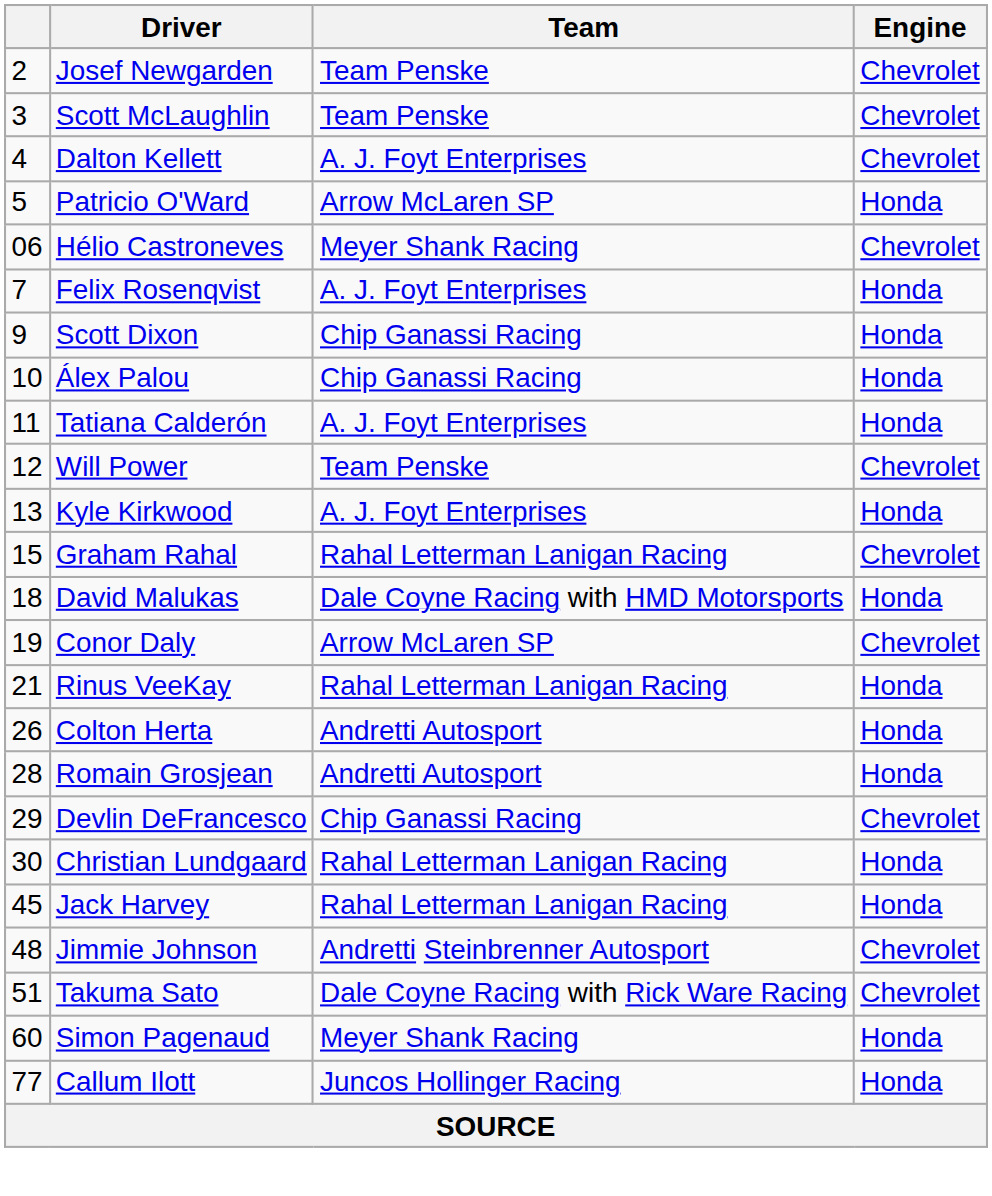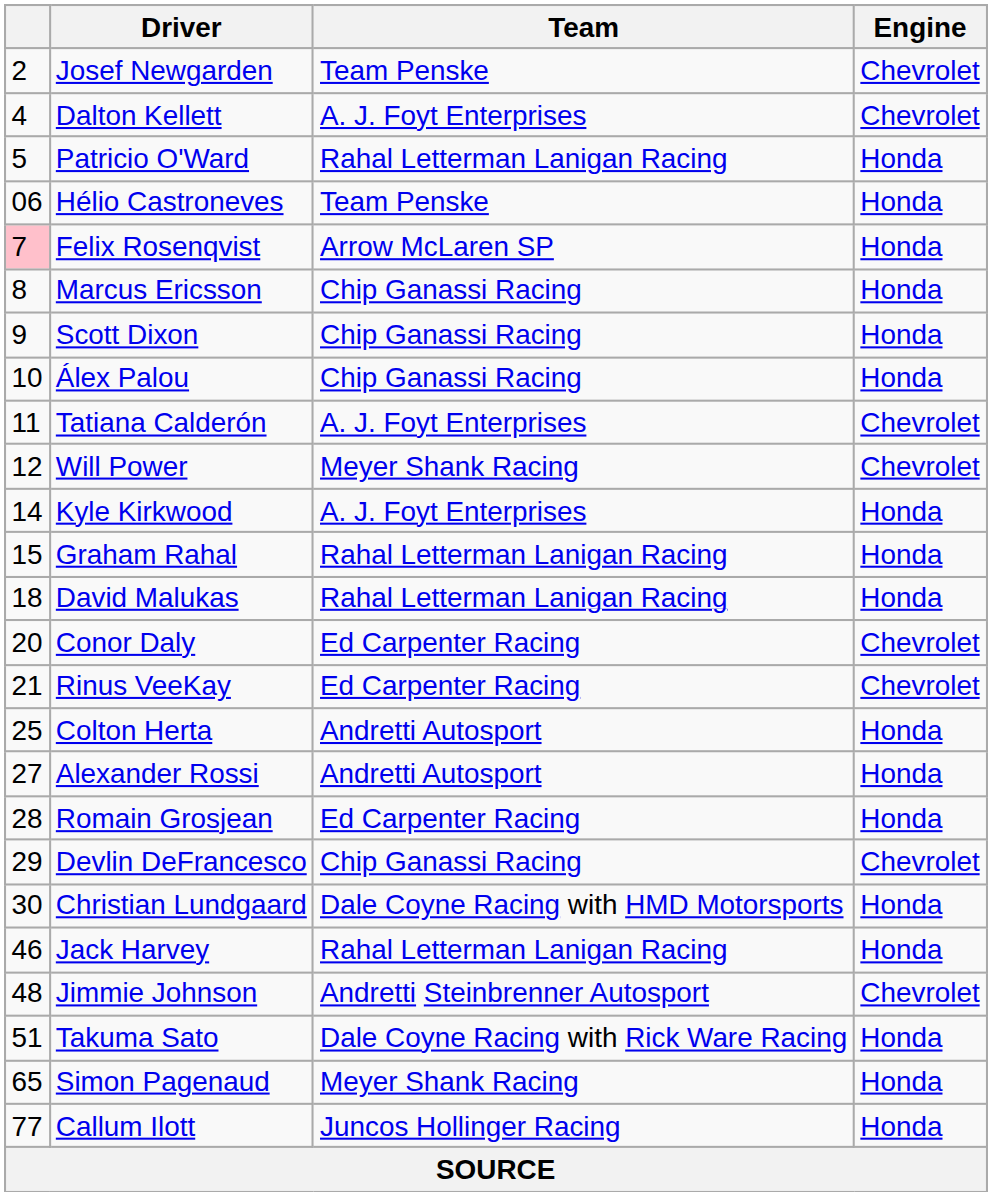 <table class="wikitable" style="font-size: 85%;">
 <tr>
 <th align=center></th>
 <th>Driver</th>
 <th>Team</th>
 <th>Engine</th>
 </tr>
 <tr>
 <td>2</td>
 <td> <a href='#'>Josef Newgarden</a></td>
 <td><a href='#'>Team Penske</a></td>
 <td><a href='#'>Chevrolet</a></td>
 </tr>
 <tr>
-<td>3</td>
-<td> <a href='#'>Scott McLaughlin</a></td>
-<td><a href='#'>Team Penske</a></td>
-<td><a href='#'>Chevrolet</a></td>
-</tr>
-<tr>
 <td>4</td>
 <td> <a href='#'>Dalton Kellett</a></td>
 <td><a href='#'>A. J. Foyt Enterprises</a></td>
 <td><a href='#'>Chevrolet</a></td>
 </tr>
 <tr>
 <td>5</td>
 <td> <a href='#'>Patricio O'Ward</a></td>
-<td><a href='#'>Arrow McLaren SP</a></td>
+<td><a href='#'>Rahal Letterman Lanigan Racing</a></td>
 <td><a href='#'>Honda</a></td>
 </tr>
 <tr>
 <td>06</td>
 <td> <a href='#'>Hélio Castroneves</a> <strong></strong></td>
-<td><a href='#'>Meyer Shank Racing</a></td>
-<td><a href='#'>Chevrolet</a></td>
+<td><a href='#'>Team Penske</a></td>
+<td><a href='#'>Honda</a></td>
 </tr>
 <tr>
-<td>7</td>
+<td style="background: pink;">7</td>
 <td> <a href='#'>Felix Rosenqvist</a></td>
-<td><a href='#'>A. J. Foyt Enterprises</a></td>
+<td><a href='#'>Arrow McLaren SP</a></td>
+<td><a href='#'>Honda</a></td>
+</tr>
+<tr>
+<td>8</td>
+<td> <a href='#'>Marcus Ericsson</a></td>
+<td><a href='#'>Chip Ganassi Racing</a></td>
 <td><a href='#'>Honda</a></td>
 </tr>
 <tr>
 <td>9</td>
 <td> <a href='#'>Scott Dixon</a> <strong></strong></td>
 <td><a href='#'>Chip Ganassi Racing</a></td>
 <td><a href='#'>Honda</a></td>
 </tr>
 <tr>
 <td>10</td>
 <td> <a href='#'>Álex Palou</a></td>
 <td><a href='#'>Chip Ganassi Racing</a></td>
 <td><a href='#'>Honda</a></td>
 </tr>
 <tr>
 <td>11</td>
 <td> <a href='#'>Tatiana Calderón</a> <strong></strong></td>
 <td><a href='#'>A. J. Foyt Enterprises</a></td>
-<td><a href='#'>Honda</a></td>
+<td><a href='#'>Chevrolet</a></td>
 </tr>
 <tr>
 <td>12</td>
 <td> <a href='#'>Will Power</a> <strong></strong></td>
-<td><a href='#'>Team Penske</a></td>
+<td><a href='#'>Meyer Shank Racing</a></td>
 <td><a href='#'>Chevrolet</a></td>
 </tr>
 <tr>
-<td>13</td>
+<td>14</td>
 <td> <a href='#'>Kyle Kirkwood</a> <strong></strong></td>
 <td><a href='#'>A. J. Foyt Enterprises</a></td>
 <td><a href='#'>Honda</a></td>
 </tr>
 <tr>
 <td>15</td>
 <td> <a href='#'>Graham Rahal</a></td>
 <td><a href='#'>Rahal Letterman Lanigan Racing</a></td>
-<td><a href='#'>Chevrolet</a></td>
+<td><a href='#'>Honda</a></td>
 </tr>
 <tr>
 <td>18</td>
 <td> <a href='#'>David Malukas</a> <strong></strong></td>
-<td><a href='#'>Dale Coyne Racing</a> with <a href='#'>HMD Motorsports</a></td>
+<td><a href='#'>Rahal Letterman Lanigan Racing</a></td>
 <td><a href='#'>Honda</a></td>
 </tr>
 <tr>
-<td>19</td>
+<td>20</td>
 <td> <a href='#'>Conor Daly</a></td>
-<td><a href='#'>Arrow McLaren SP</a></td>
+<td><a href='#'>Ed Carpenter Racing</a></td>
 <td><a href='#'>Chevrolet</a></td>
 </tr>
 <tr>
 <td>21</td>
 <td> <a href='#'>Rinus VeeKay</a></td>
-<td><a href='#'>Rahal Letterman Lanigan Racing</a></td>
+<td><a href='#'>Ed Carpenter Racing</a></td>
+<td><a href='#'>Chevrolet</a></td>
+</tr>
+<tr>
+<td>25</td>
+<td> <a href='#'>Colton Herta</a> <strong></strong></td>
+<td><a href='#'>Andretti Autosport</a></td>
 <td><a href='#'>Honda</a></td>
 </tr>
 <tr>
-<td>26</td>
-<td> <a href='#'>Colton Herta</a> <strong></strong></td>
+<td>27</td>
+<td> <a href='#'>Alexander Rossi</a> <strong></strong></td>
 <td><a href='#'>Andretti Autosport</a></td>
 <td><a href='#'>Honda</a></td>
 </tr>
 <tr>
 <td>28</td>
 <td> <a href='#'>Romain Grosjean</a></td>
-<td><a href='#'>Andretti Autosport</a></td>
+<td><a href='#'>Ed Carpenter Racing</a></td>
 <td><a href='#'>Honda</a></td>
 </tr>
 <tr>
 <td>29</td>
 <td> <a href='#'>Devlin DeFrancesco</a> <strong></strong></td>
 <td><a href='#'>Chip Ganassi Racing</a></td>
 <td><a href='#'>Chevrolet</a></td>
 </tr>
 <tr>
 <td>30</td>
 <td> <a href='#'>Christian Lundgaard</a> <strong></strong></td>
-<td><a href='#'>Rahal Letterman Lanigan Racing</a></td>
+<td><a href='#'>Dale Coyne Racing</a> with <a href='#'>HMD Motorsports</a></td>
 <td><a href='#'>Honda</a></td>
 </tr>
 <tr>
-<td>45</td>
+<td>46</td>
 <td> <a href='#'>Jack Harvey</a></td>
 <td><a href='#'>Rahal Letterman Lanigan Racing</a></td>
 <td><a href='#'>Honda</a></td>
 </tr>
 <tr>
 <td>48</td>
 <td> <a href='#'>Jimmie Johnson</a></td>
 <td><a href='#'>Andretti</a> <a href='#'>Steinbrenner Autosport</a></td>
 <td><a href='#'>Chevrolet</a></td>
 </tr>
 <tr>
 <td>51</td>
 <td> <a href='#'>Takuma Sato</a> <strong></strong></td>
 <td><a href='#'>Dale Coyne Racing</a> with <a href='#'>Rick Ware Racing</a></td>
-<td><a href='#'>Chevrolet</a></td>
+<td><a href='#'>Honda</a></td>
 </tr>
 <tr>
-<td>60</td>
+<td>65</td>
 <td> <a href='#'>Simon Pagenaud</a> <strong></strong></td>
 <td><a href='#'>Meyer Shank Racing</a></td>
 <td><a href='#'>Honda</a></td>
 </tr>
 <tr>
 <td>77</td>
 <td> <a href='#'>Callum Ilott</a> </td>
 <td><a href='#'>Juncos Hollinger Racing</a></td>
 <td><a href='#'>Honda</a></td>
 </tr>
 <tr>
 <th colspan=4>SOURCE </th>
 </tr>
 </table>
